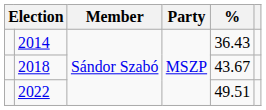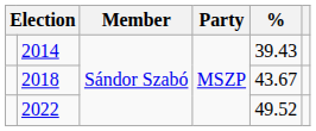 <table class=wikitable>
 <tr>
 <th colspan=2>Election</th>
 <th>Member</th>
 <th>Party</th>
 <th>%</th>
 <th></th>
 </tr>
 <tr>
 <td bgcolor=></td>
 <td><a href='#'>2014</a></td>
 <td rowspan=3><a href='#'>Sándor Szabó</a></td>
 <td rowspan=3><a href='#'>MSZP</a></td>
-<td align=right>36.43</td>
+<td align=right>39.43</td>
 <td align=center></td>
 </tr>
 <tr>
 <td bgcolor=></td>
 <td><a href='#'>2018</a></td>
 <td align=right>43.67</td>
 <td align=center></td>
 </tr>
 <tr>
 <td bgcolor=></td>
 <td><a href='#'>2022</a></td>
-<td align=right>49.51</td>
+<td align=right>49.52</td>
 <td align=center></td>
 </tr>
 </table>
